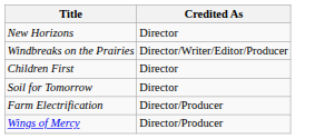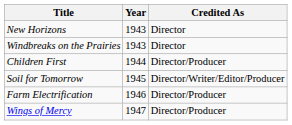 <table class="wikitable">
 <tr>
 <th>Title</th>
+<th>Year</th>
 <th>Credited As</th>
 </tr>
 <tr>
 <td><em>New Horizons</em></td>
+<td>1943</td>
 <td>Director</td>
 </tr>
 <tr>
 <td><em>Windbreaks on the Prairies</em></td>
+<td>1943</td>
+<td>Director</td>
+</tr>
+<tr>
+<td><em>Children First</em></td>
+<td>1944</td>
+<td>Director/Producer</td>
+</tr>
+<tr>
+<td><em>Soil for Tomorrow</em></td>
+<td>1945</td>
 <td>Director/Writer/Editor/Producer</td>
 </tr>
 <tr>
-<td><em>Children First</em></td>
-<td>Director</td>
-</tr>
-<tr>
-<td><em>Soil for Tomorrow</em></td>
-<td>Director</td>
-</tr>
-<tr>
 <td><em>Farm Electrification</em></td>
+<td>1946</td>
 <td>Director/Producer</td>
 </tr>
 <tr>
 <td><em><a href='#'>Wings of Mercy</a></em></td>
+<td>1947</td>
 <td>Director/Producer</td>
 </tr>
 </table>
